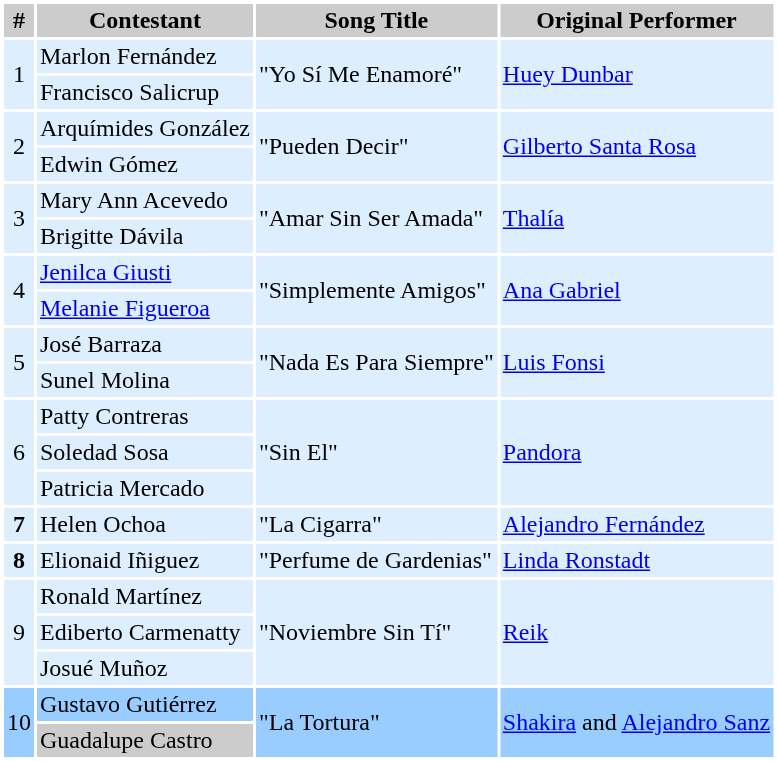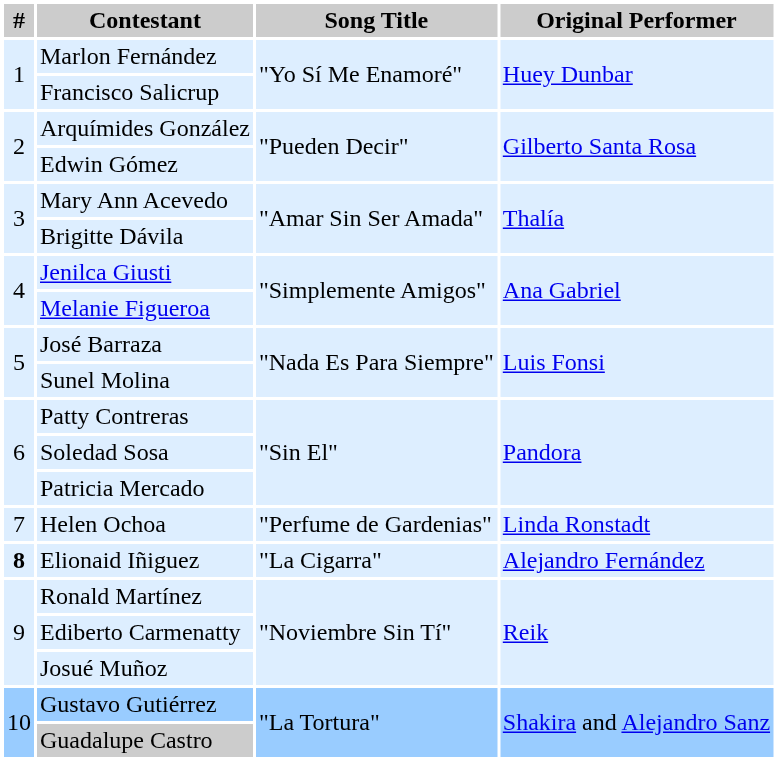 <table cellpadding=2 cellspacing=2>
 <tr bgcolor=#cccccc>
 <th>#</th>
 <th>Contestant</th>
 <th>Song Title</th>
 <th>Original Performer</th>
 </tr>
 <tr bgcolor=#DDEEFF>
 <td rowspan="2" align=center>1</td>
 <td>Marlon Fernández</td>
 <td rowspan="2">"Yo Sí Me Enamoré"</td>
 <td rowspan="2"><a href='#'>Huey Dunbar</a></td>
 </tr>
 <tr bgcolor=#DDEEFF>
 <td>Francisco Salicrup</td>
 </tr>
 <tr bgcolor=#DDEEFF>
 <td rowspan="2" align=center>2</td>
 <td>Arquímides González</td>
 <td rowspan="2">"Pueden Decir"</td>
 <td rowspan="2"><a href='#'>Gilberto Santa Rosa</a></td>
 </tr>
 <tr bgcolor=#DDEEFF>
 <td>Edwin Gómez</td>
 </tr>
 <tr bgcolor=#DDEEFF>
 <td rowspan="2" align=center>3</td>
 <td>Mary Ann Acevedo</td>
 <td rowspan="2">"Amar Sin Ser Amada"</td>
 <td rowspan="2"><a href='#'>Thalía</a></td>
 </tr>
 <tr bgcolor=#DDEEFF>
 <td>Brigitte Dávila</td>
 </tr>
 <tr bgcolor=#DDEEFF>
 <td rowspan="2" align=center>4</td>
 <td><a href='#'>Jenilca Giusti</a></td>
 <td rowspan="2">"Simplemente Amigos"</td>
 <td rowspan="2"><a href='#'>Ana Gabriel</a></td>
 </tr>
 <tr bgcolor=#DDEEFF>
 <td><a href='#'>Melanie Figueroa</a></td>
 </tr>
 <tr bgcolor=#DDEEFF>
 <td rowspan="2" align=center>5</td>
 <td>José Barraza</td>
 <td rowspan="2">"Nada Es Para Siempre"</td>
 <td rowspan="2"><a href='#'>Luis Fonsi</a></td>
 </tr>
 <tr bgcolor=#DDEEFF>
 <td>Sunel Molina</td>
 </tr>
 <tr bgcolor=#DDEEFF>
 <td rowspan="3" align=center>6</td>
 <td>Patty Contreras</td>
 <td rowspan="3">"Sin El"</td>
 <td rowspan="3"><a href='#'>Pandora</a></td>
 </tr>
 <tr bgcolor=#DDEEFF>
 <td>Soledad Sosa</td>
 </tr>
 <tr bgcolor=#DDEEFF>
 <td>Patricia Mercado</td>
 </tr>
 <tr bgcolor=#DDEEFF>
-<td align=center><strong>7</strong></td>
+<td align=center>7</td>
 <td>Helen Ochoa</td>
-<td>"La Cigarra"</td>
-<td><a href='#'>Alejandro Fernández</a></td>
+<td>"Perfume de Gardenias"</td>
+<td><a href='#'>Linda Ronstadt</a></td>
 </tr>
 <tr bgcolor=#DDEEFF>
 <td align=center><strong>8</strong></td>
 <td>Elionaid Iñiguez</td>
-<td>"Perfume de Gardenias"</td>
-<td><a href='#'>Linda Ronstadt</a></td>
+<td>"La Cigarra"</td>
+<td><a href='#'>Alejandro Fernández</a></td>
 </tr>
 <tr bgcolor=#DDEEFF>
 <td rowspan="3" align=center>9</td>
 <td>Ronald Martínez</td>
 <td rowspan="3">"Noviembre Sin Tí"</td>
 <td rowspan="3"><a href='#'>Reik</a></td>
 </tr>
 <tr bgcolor=#DDEEFF>
 <td>Ediberto Carmenatty</td>
 </tr>
 <tr bgcolor=#DDEEFF>
 <td>Josué Muñoz</td>
 </tr>
 <tr bgcolor=#99CCFF>
 <td rowspan="2" align=center>10</td>
 <td>Gustavo Gutiérrez</td>
 <td rowspan="2">"La Tortura"</td>
 <td rowspan="2"><a href='#'>Shakira</a> and <a href='#'>Alejandro Sanz</a></td>
 </tr>
 <tr bgcolor=#CCCCCC>
 <td>Guadalupe Castro</td>
 </tr>
 </table>
